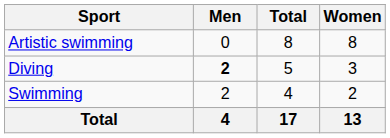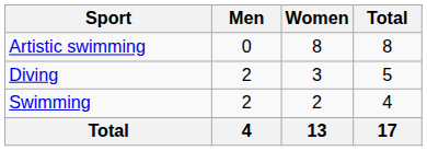 <table class="wikitable sortable" style="text-align:center;">
 <tr>
 <th width=180>Sport</th>
 <th width=55>Men</th>
+<th width=55>Women</th>
 <th width=55>Total</th>
-<th width=55>Women</th>
 </tr>
 <tr>
 <td align=left><a href='#'>Artistic swimming</a></td>
 <td>0</td>
 <td>8</td>
 <td>8</td>
 </tr>
 <tr>
 <td align=left><a href='#'>Diving</a></td>
-<td><strong>2</strong></td>
+<td>2</td>
+<td>3</td>
 <td>5</td>
-<td>3</td>
 </tr>
 <tr>
 <td align=left><a href='#'>Swimming</a></td>
 <td>2</td>
+<td>2</td>
 <td>4</td>
-<td>2</td>
 </tr>
 <tr>
 <th>Total</th>
 <th>4</th>
+<th>13</th>
 <th>17</th>
-<th>13</th>
 </tr>
 </table>
